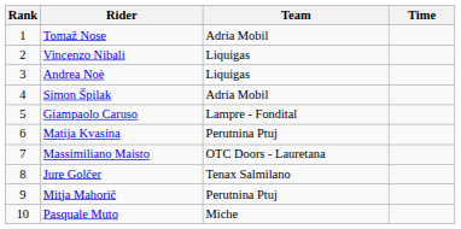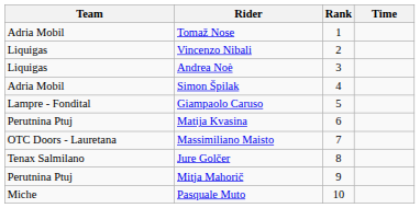 <table class="wikitable">
 <tr>
+<th>Team</th>
+<th>Rider</th>
 <th>Rank</th>
-<th>Rider</th>
-<th>Team</th>
 <th>Time</th>
 </tr>
 <tr>
+<td width=230>Adria Mobil</td>
+<td width=200> <a href='#'>Tomaž Nose</a> </td>
 <td align=center>1</td>
-<td width=200> <a href='#'>Tomaž Nose</a> </td>
-<td width=230>Adria Mobil</td>
 <td width=76 align=right></td>
 </tr>
 <tr>
+<td>Liquigas</td>
+<td> <a href='#'>Vincenzo Nibali</a> </td>
 <td align=center>2</td>
-<td> <a href='#'>Vincenzo Nibali</a> </td>
-<td>Liquigas</td>
 <td align=right></td>
 </tr>
 <tr>
+<td>Liquigas</td>
+<td> <a href='#'>Andrea Noè</a></td>
 <td align=center>3</td>
-<td> <a href='#'>Andrea Noè</a></td>
-<td>Liquigas</td>
 <td align=right></td>
 </tr>
 <tr>
+<td>Adria Mobil</td>
+<td> <a href='#'>Simon Špilak</a> </td>
 <td align=center>4</td>
-<td> <a href='#'>Simon Špilak</a> </td>
-<td>Adria Mobil</td>
 <td align=right></td>
 </tr>
 <tr>
+<td>Lampre - Fondital</td>
+<td> <a href='#'>Giampaolo Caruso</a></td>
 <td align=center>5</td>
-<td> <a href='#'>Giampaolo Caruso</a></td>
-<td>Lampre - Fondital</td>
 <td align=right></td>
 </tr>
 <tr>
+<td>Perutnina Ptuj</td>
+<td> <a href='#'>Matija Kvasina</a></td>
 <td align=center>6</td>
-<td> <a href='#'>Matija Kvasina</a></td>
-<td>Perutnina Ptuj</td>
 <td align=right></td>
 </tr>
 <tr>
+<td>OTC Doors - Lauretana</td>
+<td> <a href='#'>Massimiliano Maisto</a></td>
 <td align=center>7</td>
-<td> <a href='#'>Massimiliano Maisto</a></td>
-<td>OTC Doors - Lauretana</td>
 <td align=right></td>
 </tr>
 <tr>
+<td>Tenax Salmilano</td>
+<td> <a href='#'>Jure Golčer</a></td>
 <td align=center>8</td>
-<td> <a href='#'>Jure Golčer</a></td>
-<td>Tenax Salmilano</td>
 <td align=right></td>
 </tr>
 <tr>
+<td>Perutnina Ptuj</td>
+<td> <a href='#'>Mitja Mahorič</a></td>
 <td align=center>9</td>
-<td> <a href='#'>Mitja Mahorič</a></td>
-<td>Perutnina Ptuj</td>
 <td align=right></td>
 </tr>
 <tr>
+<td>Miche</td>
+<td> <a href='#'>Pasquale Muto</a></td>
 <td align=center>10</td>
-<td> <a href='#'>Pasquale Muto</a></td>
-<td>Miche</td>
 <td align=right></td>
 </tr>
 </table>
